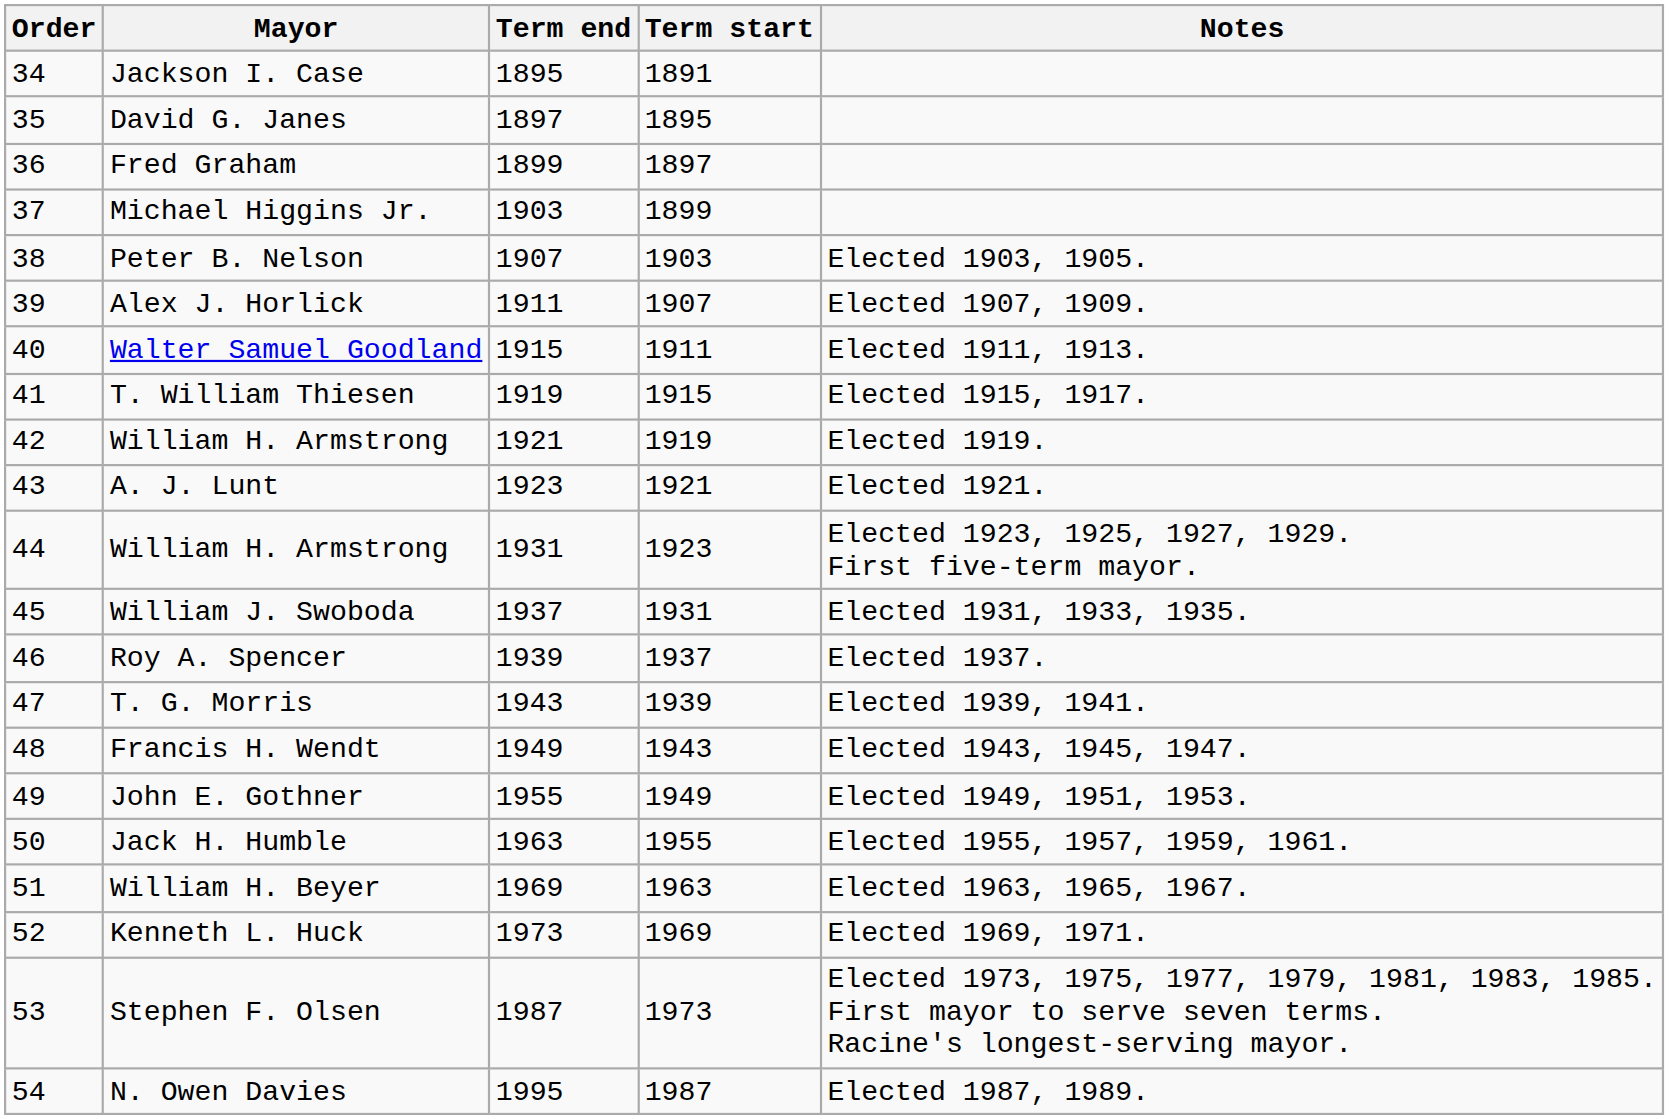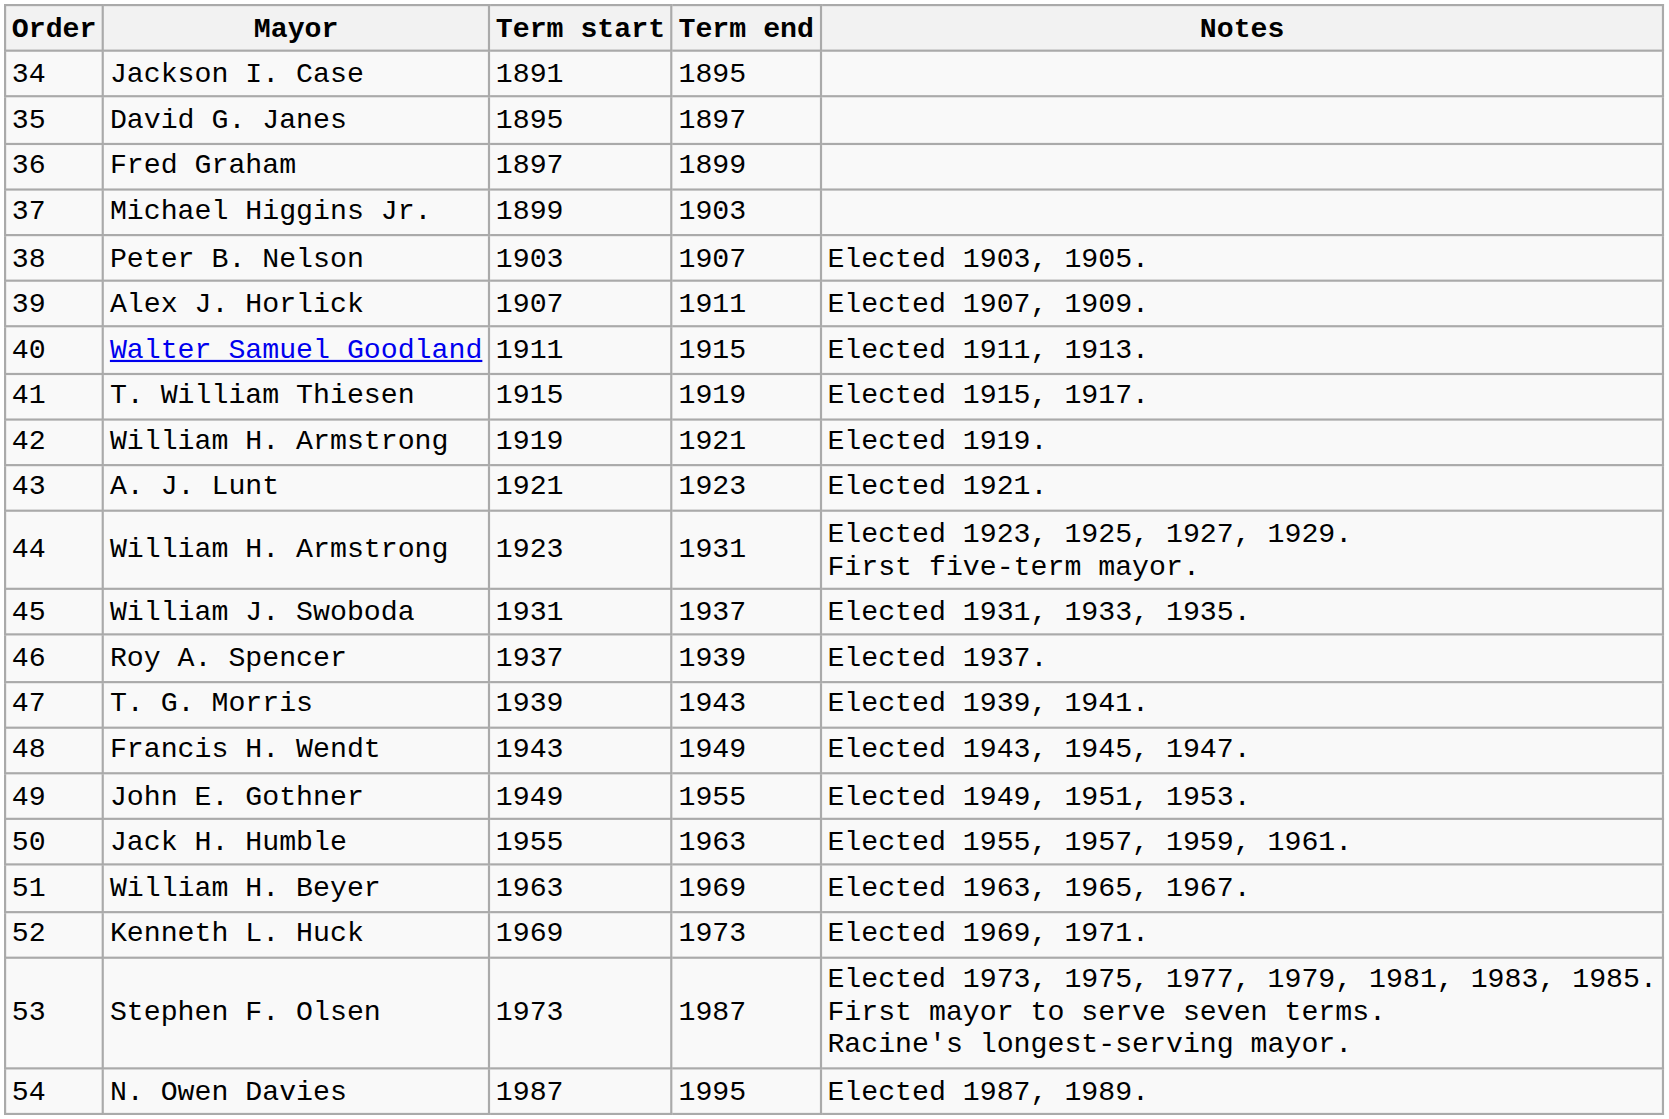 <table class="wikitable">
 <tr>
 <th>Order</th>
 <th>Mayor</th>
+<th>Term start</th>
 <th>Term end</th>
-<th>Term start</th>
 <th>Notes</th>
 </tr>
 <tr>
 <td>34</td>
 <td>Jackson I. Case</td>
+<td>1891</td>
 <td>1895</td>
-<td>1891</td>
 <td></td>
 </tr>
 <tr>
 <td>35</td>
 <td>David G. Janes</td>
+<td>1895</td>
 <td>1897</td>
-<td>1895</td>
 <td></td>
 </tr>
 <tr>
 <td>36</td>
 <td>Fred Graham</td>
+<td>1897</td>
 <td>1899</td>
-<td>1897</td>
 <td></td>
 </tr>
 <tr>
 <td>37</td>
 <td>Michael Higgins Jr.</td>
+<td>1899</td>
 <td>1903</td>
-<td>1899</td>
 <td></td>
 </tr>
 <tr>
 <td>38</td>
 <td>Peter B. Nelson</td>
+<td>1903</td>
 <td>1907</td>
-<td>1903</td>
 <td>Elected 1903, 1905.</td>
 </tr>
 <tr>
 <td>39</td>
 <td>Alex J. Horlick</td>
+<td>1907</td>
 <td>1911</td>
-<td>1907</td>
 <td>Elected 1907, 1909.</td>
 </tr>
 <tr>
 <td>40</td>
 <td><a href='#'>Walter Samuel Goodland</a></td>
+<td>1911</td>
 <td>1915</td>
-<td>1911</td>
 <td>Elected 1911, 1913.</td>
 </tr>
 <tr>
 <td>41</td>
 <td>T. William Thiesen</td>
+<td>1915</td>
 <td>1919</td>
-<td>1915</td>
 <td>Elected 1915, 1917.</td>
 </tr>
 <tr>
 <td>42</td>
 <td>William H. Armstrong</td>
+<td>1919</td>
 <td>1921</td>
-<td>1919</td>
 <td>Elected 1919.</td>
 </tr>
 <tr>
 <td>43</td>
 <td>A. J. Lunt</td>
+<td>1921</td>
 <td>1923</td>
-<td>1921</td>
 <td>Elected 1921.</td>
 </tr>
 <tr>
 <td>44</td>
 <td>William H. Armstrong</td>
+<td>1923</td>
 <td>1931</td>
-<td>1923</td>
 <td>Elected 1923, 1925, 1927, 1929.<br>First five-term mayor.</td>
 </tr>
 <tr>
 <td>45</td>
 <td>William J. Swoboda</td>
+<td>1931</td>
 <td>1937</td>
-<td>1931</td>
 <td>Elected 1931, 1933, 1935.</td>
 </tr>
 <tr>
 <td>46</td>
 <td>Roy A. Spencer</td>
+<td>1937</td>
 <td>1939</td>
-<td>1937</td>
 <td>Elected 1937.</td>
 </tr>
 <tr>
 <td>47</td>
 <td>T. G. Morris</td>
+<td>1939</td>
 <td>1943</td>
-<td>1939</td>
 <td>Elected 1939, 1941.</td>
 </tr>
 <tr>
 <td>48</td>
 <td>Francis H. Wendt</td>
+<td>1943</td>
 <td>1949</td>
-<td>1943</td>
 <td>Elected 1943, 1945, 1947.</td>
 </tr>
 <tr>
 <td>49</td>
 <td>John E. Gothner</td>
+<td>1949</td>
 <td>1955</td>
-<td>1949</td>
 <td>Elected 1949, 1951, 1953.</td>
 </tr>
 <tr>
 <td>50</td>
 <td>Jack H. Humble</td>
+<td>1955</td>
 <td>1963</td>
-<td>1955</td>
 <td>Elected 1955, 1957, 1959, 1961.</td>
 </tr>
 <tr>
 <td>51</td>
 <td>William H. Beyer</td>
+<td>1963</td>
 <td>1969</td>
-<td>1963</td>
 <td>Elected 1963, 1965, 1967.</td>
 </tr>
 <tr>
 <td>52</td>
 <td>Kenneth L. Huck</td>
+<td>1969</td>
 <td>1973</td>
-<td>1969</td>
 <td>Elected 1969, 1971.</td>
 </tr>
 <tr>
 <td>53</td>
 <td>Stephen F. Olsen</td>
+<td>1973</td>
 <td>1987</td>
-<td>1973</td>
 <td>Elected 1973, 1975, 1977, 1979, 1981, 1983, 1985.<br>First mayor to serve seven terms.<br>Racine's longest-serving mayor.</td>
 </tr>
 <tr>
 <td>54</td>
 <td>N. Owen Davies</td>
+<td>1987</td>
 <td>1995</td>
-<td>1987</td>
 <td>Elected 1987, 1989.</td>
 </tr>
 </table>
